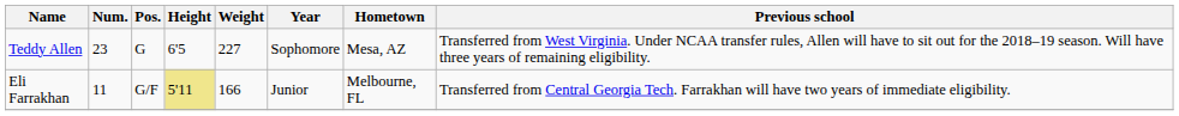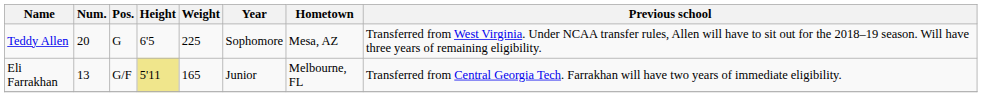 <table class="wikitable sortable" border="1">
 <tr>
 <th>Name</th>
 <th>Num.</th>
 <th>Pos.</th>
 <th>Height</th>
 <th>Weight</th>
 <th>Year</th>
 <th>Hometown</th>
 <th>Previous school</th>
 </tr>
 <tr>
 <td><a href='#'>Teddy Allen</a></td>
-<td>23</td>
+<td>20</td>
 <td>G</td>
 <td>6'5</td>
-<td>227</td>
+<td>225</td>
 <td>Sophomore</td>
 <td>Mesa, AZ</td>
 <td>Transferred from <a href='#'>West Virginia</a>. Under NCAA transfer rules, Allen will have to sit out for the 2018–19 season. Will have three years of remaining eligibility.</td>
 </tr>
 <tr>
 <td>Eli Farrakhan</td>
-<td>11</td>
+<td>13</td>
 <td>G/F</td>
 <td style="background: khaki;">5'11</td>
-<td>166</td>
+<td>165</td>
 <td>Junior</td>
 <td>Melbourne, FL</td>
 <td>Transferred from <a href='#'>Central Georgia Tech</a>. Farrakhan will have two years of immediate eligibility.</td>
 </tr>
 <tr>
 </tr>
 </table>
